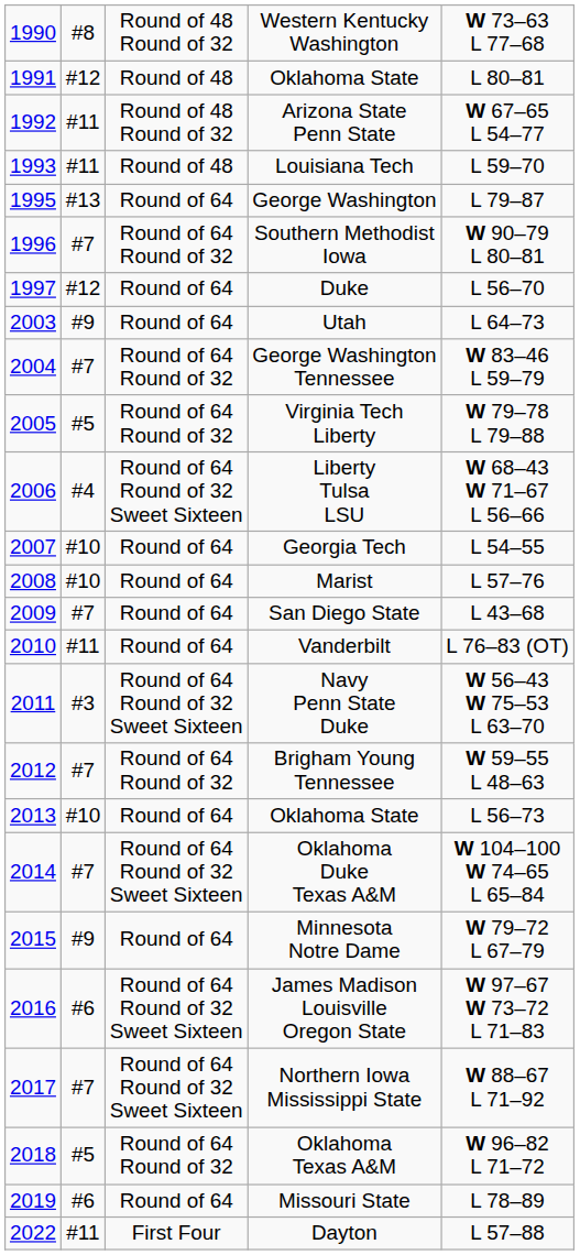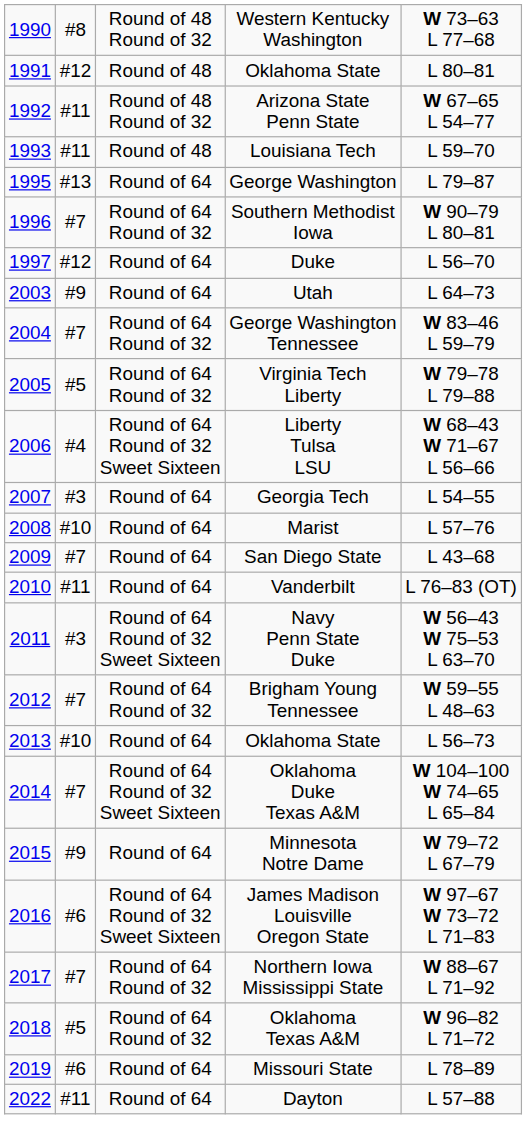 <table class="wikitable">
 <tr align="center">
 <td><a href='#'>1990</a></td>
 <td>#8</td>
 <td>Round of 48<br>Round of 32</td>
 <td>Western Kentucky<br>Washington</td>
 <td><strong>W</strong> 73–63<br>L 77–68</td>
 </tr>
 <tr align="center">
 <td><a href='#'>1991</a></td>
 <td>#12</td>
 <td>Round of 48</td>
 <td>Oklahoma State</td>
 <td>L 80–81</td>
 </tr>
 <tr align="center">
 <td><a href='#'>1992</a></td>
 <td>#11</td>
 <td>Round of 48<br>Round of 32</td>
 <td>Arizona State<br>Penn State</td>
 <td><strong>W</strong> 67–65<br>L 54–77</td>
 </tr>
 <tr align="center">
 <td><a href='#'>1993</a></td>
 <td>#11</td>
 <td>Round of 48</td>
 <td>Louisiana Tech</td>
 <td>L 59–70</td>
 </tr>
 <tr align="center">
 <td><a href='#'>1995</a></td>
 <td>#13</td>
 <td>Round of 64</td>
 <td>George Washington</td>
 <td>L 79–87</td>
 </tr>
 <tr align="center">
 <td><a href='#'>1996</a></td>
 <td>#7</td>
 <td>Round of 64<br>Round of 32</td>
 <td>Southern Methodist<br>Iowa</td>
 <td><strong>W</strong> 90–79 <br> L 80–81</td>
 </tr>
 <tr align="center">
 <td><a href='#'>1997</a></td>
 <td>#12</td>
 <td>Round of 64</td>
 <td>Duke</td>
 <td>L 56–70</td>
 </tr>
 <tr align="center">
 <td><a href='#'>2003</a></td>
 <td>#9</td>
 <td>Round of 64</td>
 <td>Utah</td>
 <td>L 64–73</td>
 </tr>
 <tr align="center">
 <td><a href='#'>2004</a></td>
 <td>#7</td>
 <td>Round of 64<br>Round of 32</td>
 <td>George Washington<br>Tennessee</td>
 <td><strong>W</strong> 83–46<br>L 59–79</td>
 </tr>
 <tr align="center">
 <td><a href='#'>2005</a></td>
 <td>#5</td>
 <td>Round of 64<br>Round of 32</td>
 <td>Virginia Tech<br>Liberty</td>
 <td><strong>W</strong> 79–78<br>L 79–88</td>
 </tr>
 <tr align="center">
 <td><a href='#'>2006</a></td>
 <td>#4</td>
 <td>Round of 64<br>Round of 32<br>Sweet Sixteen</td>
 <td>Liberty<br>Tulsa<br>LSU</td>
 <td><strong>W</strong> 68–43<br><strong>W</strong> 71–67<br>L 56–66</td>
 </tr>
 <tr align="center">
 <td><a href='#'>2007</a></td>
-<td>#10</td>
+<td>#3</td>
 <td>Round of 64</td>
 <td>Georgia Tech</td>
 <td>L 54–55</td>
 </tr>
 <tr align="center">
 <td><a href='#'>2008</a></td>
 <td>#10</td>
 <td>Round of 64</td>
 <td>Marist</td>
 <td>L 57–76</td>
 </tr>
 <tr align="center">
 <td><a href='#'>2009</a></td>
 <td>#7</td>
 <td>Round of 64</td>
 <td>San Diego State</td>
 <td>L 43–68</td>
 </tr>
 <tr align="center">
 <td><a href='#'>2010</a></td>
 <td>#11</td>
 <td>Round of 64</td>
 <td>Vanderbilt</td>
 <td>L 76–83 (OT)</td>
 </tr>
 <tr align="center">
 <td><a href='#'>2011</a></td>
 <td>#3</td>
 <td>Round of 64<br>Round of 32<br>Sweet Sixteen</td>
 <td>Navy<br>Penn State<br>Duke</td>
 <td><strong>W</strong> 56–43<br><strong>W</strong> 75–53 <br>L 63–70</td>
 </tr>
 <tr align="center">
 <td><a href='#'>2012</a></td>
 <td>#7</td>
 <td>Round of 64 <br>Round of 32</td>
 <td>Brigham Young <br>Tennessee</td>
 <td><strong>W</strong> 59–55 <br>L 48–63</td>
 </tr>
 <tr align="center">
 <td><a href='#'>2013</a></td>
 <td>#10</td>
 <td>Round of 64</td>
 <td>Oklahoma State</td>
 <td>L 56–73</td>
 </tr>
 <tr align="center">
 <td><a href='#'>2014</a></td>
 <td>#7</td>
 <td>Round of 64 <br> Round of 32 <br>Sweet Sixteen</td>
 <td>Oklahoma <br> Duke <br>Texas A&M</td>
 <td><strong>W</strong> 104–100 <br><strong>W</strong> 74–65 <br>L 65–84</td>
 </tr>
 <tr align="center">
 <td><a href='#'>2015</a></td>
 <td>#9</td>
 <td>Round of 64</td>
 <td>Minnesota <br>Notre Dame</td>
 <td><strong>W</strong> 79–72 <br>L 67–79</td>
 </tr>
 <tr align="center">
 <td><a href='#'>2016</a></td>
 <td>#6</td>
 <td>Round of 64 <br>Round of 32<br>Sweet Sixteen</td>
 <td>James Madison <br>Louisville<br>Oregon State</td>
 <td><strong>W</strong> 97–67 <br>  <strong>W</strong> 73–72<br> L 71–83</td>
 </tr>
 <tr align="center">
 <td><a href='#'>2017</a></td>
 <td>#7</td>
-<td>Round of 64<br>Round of 32<br>Sweet Sixteen</td>
+<td>Round of 64 <br>Round of 32</td>
 <td>Northern Iowa <br>Mississippi State</td>
 <td><strong>W</strong> 88–67  <br>  L 71–92</td>
 </tr>
 <tr align="center">
 <td><a href='#'>2018</a></td>
 <td>#5</td>
 <td>Round of 64 <br>Round of 32</td>
 <td>Oklahoma <br>Texas A&M</td>
 <td><strong>W</strong> 96–82<br>L 71–72</td>
 </tr>
 <tr align="center">
 <td><a href='#'>2019</a></td>
 <td>#6</td>
 <td>Round of 64</td>
 <td>Missouri State</td>
 <td>L 78–89</td>
 </tr>
 <tr align="center">
 <td><a href='#'>2022</a></td>
 <td>#11</td>
-<td>First Four</td>
+<td>Round of 64</td>
 <td>Dayton</td>
 <td>L 57–88</td>
 </tr>
 </table>
